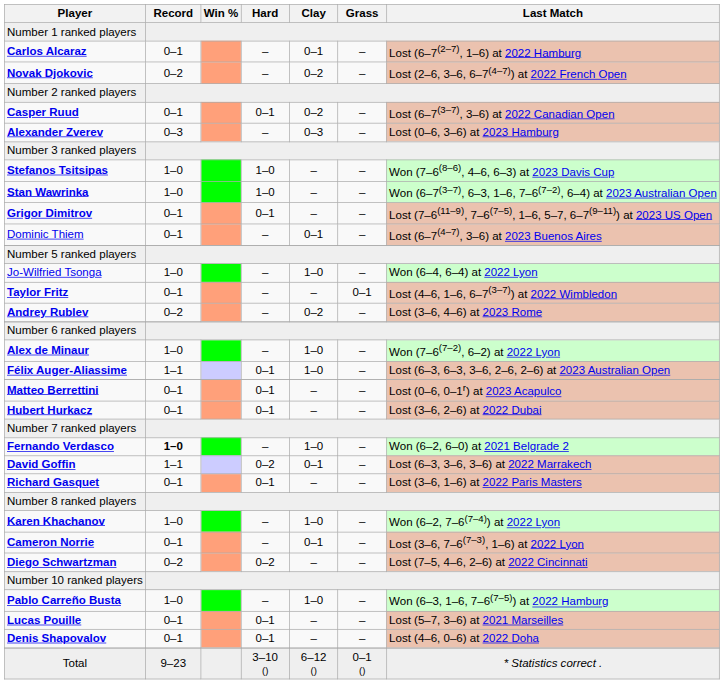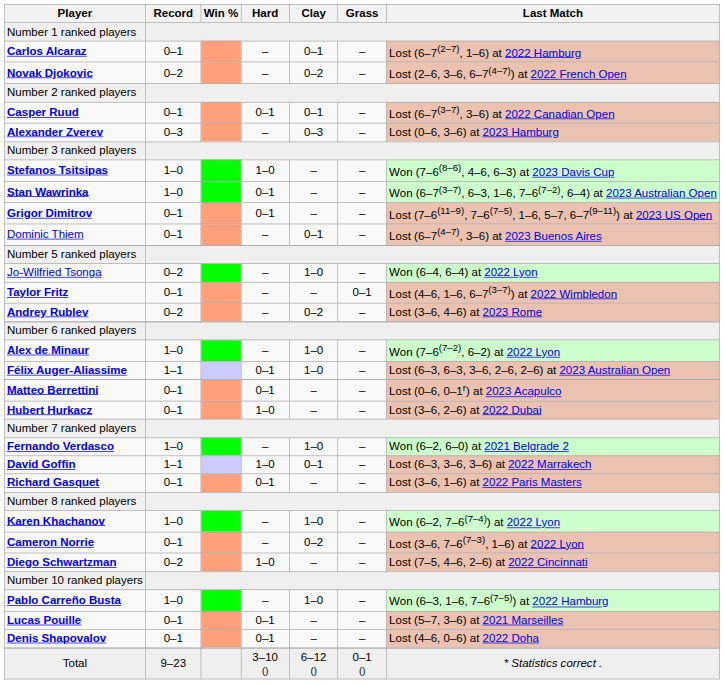 <table class="wikitable sortable nowrap" style=text-align:center>
 <tr>
 <th>Player</th>
 <th width=70>Record</th>
 <th>Win %</th>
 <th width=60>Hard</th>
 <th width=60>Clay</th>
 <th width=60>Grass</th>
 <th>Last Match</th>
 </tr>
 <tr style=background:#efefef>
 <td align=left>Number 1 ranked players</td>
 <td colspan=6></td>
 </tr>
 <tr>
 <td align=left> <strong><a href='#'>Carlos Alcaraz</a></strong></td>
 <td>0–1</td>
 <td bgcolor=FFA07A></td>
 <td>–</td>
 <td>0–1</td>
 <td>–</td>
 <td style=background:#ebc2af;text-align:left>Lost (6–7<sup>(2–7)</sup>, 1–6) at <a href='#'>2022 Hamburg</a></td>
 </tr>
 <tr>
 <td align=left> <strong><a href='#'>Novak Djokovic</a></strong></td>
 <td>0–2</td>
 <td bgcolor=FFA07A></td>
 <td>–</td>
 <td>0–2</td>
 <td>–</td>
 <td style=background:#ebc2af;text-align:left>Lost (2–6, 3–6, 6–7<sup>(4–7)</sup>) at <a href='#'>2022 French Open</a></td>
 </tr>
 <tr style=background:#efefef>
 <td align=left>Number 2 ranked players</td>
 <td colspan=6></td>
 </tr>
 <tr>
 <td align=left> <strong><a href='#'>Casper Ruud</a></strong></td>
 <td>0–1</td>
 <td bgcolor=FFA07A></td>
 <td>0–1</td>
-<td>0–2</td>
+<td>0–1</td>
 <td>–</td>
 <td style=background:#ebc2af;text-align:left>Lost (6–7<sup>(3–7)</sup>, 3–6) at <a href='#'>2022 Canadian Open</a></td>
 </tr>
 <tr>
 <td align=left> <strong><a href='#'>Alexander Zverev</a></strong></td>
 <td>0–3</td>
 <td bgcolor=FFA07A></td>
 <td>–</td>
 <td>0–3</td>
 <td>–</td>
 <td style=background:#ebc2af;text-align:left>Lost (0–6, 3–6) at <a href='#'>2023 Hamburg</a></td>
 </tr>
 <tr style=background:#efefef>
 <td align=left>Number 3 ranked players</td>
 <td colspan=6></td>
 </tr>
 <tr>
 <td align=left> <strong><a href='#'>Stefanos Tsitsipas</a></strong></td>
 <td>1–0</td>
 <td bgcolor=lime></td>
 <td>1–0</td>
 <td>–</td>
 <td>–</td>
 <td style=background:#cfc;text-align:left>Won (7–6<sup>(8–6)</sup>, 4–6, 6–3) at <a href='#'>2023 Davis Cup</a></td>
 </tr>
 <tr>
 <td align=left> <strong><a href='#'>Stan Wawrinka</a></strong></td>
 <td>1–0</td>
 <td bgcolor=lime></td>
-<td>1–0</td>
+<td>0–1</td>
 <td>–</td>
 <td>–</td>
 <td style=background:#cfc;text-align:left>Won (6–7<sup>(3–7)</sup>, 6–3, 1–6, 7–6<sup>(7–2)</sup>, 6–4) at <a href='#'>2023 Australian Open</a></td>
 </tr>
 <tr>
 <td align=left> <strong><a href='#'>Grigor Dimitrov</a></strong></td>
 <td>0–1</td>
 <td bgcolor=FFA07A></td>
 <td>0–1</td>
 <td>–</td>
 <td>–</td>
 <td style=background:#ebc2af;text-align:left>Lost (7–6<sup>(11–9)</sup>, 7–6<sup>(7–5)</sup>, 1–6, 5–7, 6–7<sup>(9–11)</sup>) at <a href='#'>2023 US Open</a></td>
 </tr>
 <tr>
 <td align=left> <a href='#'>Dominic Thiem</a></td>
 <td>0–1</td>
 <td bgcolor=FFA07A></td>
 <td>–</td>
 <td>0–1</td>
 <td>–</td>
 <td style=background:#ebc2af;text-align:left>Lost (6–7<sup>(4–7)</sup>, 3–6) at <a href='#'>2023 Buenos Aires</a></td>
 </tr>
 <tr>
 </tr>
 <tr style=background:#efefef>
 <td align=left>Number 5 ranked players</td>
 <td colspan=6></td>
 </tr>
 <tr>
 <td align=left> <a href='#'>Jo-Wilfried Tsonga</a></td>
-<td>1–0</td>
+<td>0–2</td>
 <td bgcolor=lime></td>
 <td>–</td>
 <td>1–0</td>
 <td>–</td>
 <td style=background:#cfc;text-align:left>Won (6–4, 6–4) at <a href='#'>2022 Lyon</a></td>
 </tr>
 <tr>
 <td align=left> <strong><a href='#'>Taylor Fritz</a></strong></td>
 <td>0–1</td>
 <td bgcolor=FFA07A></td>
 <td>–</td>
 <td>–</td>
 <td>0–1</td>
 <td style=background:#ebc2af;text-align:left>Lost (4–6, 1–6, 6–7<sup>(3–7)</sup>) at <a href='#'>2022 Wimbledon</a></td>
 </tr>
 <tr>
 <td align=left> <strong><a href='#'>Andrey Rublev</a></strong></td>
 <td>0–2</td>
 <td bgcolor=FFA07A></td>
 <td>–</td>
 <td>0–2</td>
 <td>–</td>
 <td style=background:#ebc2af;text-align:left>Lost (3–6, 4–6) at <a href='#'>2023 Rome</a></td>
 </tr>
 <tr>
 </tr>
 <tr style=background:#efefef>
 <td align=left>Number 6 ranked players</td>
 <td colspan=6></td>
 </tr>
 <tr>
 <td align=left> <strong><a href='#'>Alex de Minaur</a></strong></td>
 <td>1–0</td>
 <td bgcolor=lime></td>
 <td>–</td>
 <td>1–0</td>
 <td>–</td>
 <td style=background:#cfc;text-align:left>Won (7–6<sup>(7–2)</sup>, 6–2) at <a href='#'>2022 Lyon</a></td>
 </tr>
 <tr>
 <td align=left> <strong><a href='#'>Félix Auger-Aliassime</a></strong></td>
 <td>1–1</td>
 <td bgcolor=#ccf></td>
 <td>0–1</td>
 <td>1–0</td>
 <td>–</td>
 <td style=background:#ebc2af;text-align:left>Lost (6–3, 6–3, 3–6, 2–6, 2–6) at <a href='#'>2023 Australian Open</a></td>
 </tr>
 <tr style=background:#efefef>
 </tr>
 <tr>
 <td align=left> <strong><a href='#'>Matteo Berrettini</a></strong></td>
 <td>0–1</td>
 <td bgcolor=FFA07A></td>
 <td>0–1</td>
 <td>–</td>
 <td>–</td>
 <td style=background:#ebc2af;text-align:left>Lost (0–6, 0–1<sup>r</sup>) at <a href='#'>2023 Acapulco</a></td>
 </tr>
 <tr>
 <td align=left> <strong><a href='#'>Hubert Hurkacz</a></strong></td>
 <td>0–1</td>
 <td bgcolor=FFA07A></td>
-<td>0–1</td>
+<td>1–0</td>
 <td>–</td>
 <td>–</td>
 <td style=background:#ebc2af;text-align:left>Lost (3–6, 2–6) at <a href='#'>2022 Dubai</a></td>
 </tr>
 <tr style=background:#efefef>
 <td align=left>Number 7 ranked players</td>
 <td colspan=6></td>
 </tr>
 <tr>
 <td align=left> <strong><a href='#'>Fernando Verdasco</a></strong></td>
-<td><strong>1–0</strong></td>
+<td>1–0</td>
 <td bgcolor=lime></td>
 <td>–</td>
 <td>1–0</td>
 <td>–</td>
 <td style=background:#cfc;text-align:left>Won (6–2, 6–0) at <a href='#'>2021 Belgrade 2</a></td>
 </tr>
 <tr>
 <td align=left> <strong><a href='#'>David Goffin</a></strong></td>
 <td>1–1</td>
 <td bgcolor=#ccf></td>
-<td>0–2</td>
+<td>1–0</td>
 <td>0–1</td>
 <td>–</td>
 <td style=background:#ebc2af;text-align:left>Lost (6–3, 3–6, 3–6) at <a href='#'>2022 Marrakech</a></td>
 </tr>
 <tr>
 <td align=left> <strong><a href='#'>Richard Gasquet</a></strong></td>
 <td>0–1</td>
 <td bgcolor=FFA07A></td>
 <td>0–1</td>
 <td>–</td>
 <td>–</td>
 <td style=background:#ebc2af;text-align:left>Lost (3–6, 1–6) at <a href='#'>2022 Paris Masters</a></td>
 </tr>
 <tr style=background:#efefef>
 <td align=left>Number 8 ranked players</td>
 <td colspan=6></td>
 </tr>
 <tr>
 <td align=left> <strong><a href='#'>Karen Khachanov</a></strong></td>
 <td>1–0</td>
 <td bgcolor=lime></td>
 <td>–</td>
 <td>1–0</td>
 <td>–</td>
 <td style=background:#cfc;text-align:left>Won (6–2, 7–6<sup>(7–4)</sup>) at <a href='#'>2022 Lyon</a></td>
 </tr>
 <tr>
 <td align=left> <strong><a href='#'>Cameron Norrie</a></strong></td>
 <td>0–1</td>
 <td bgcolor=FFA07A></td>
 <td>–</td>
-<td>0–1</td>
+<td>0–2</td>
 <td>–</td>
 <td style=background:#ebc2af;text-align:left>Lost (3–6, 7–6<sup>(7–3)</sup>, 1–6) at <a href='#'>2022 Lyon</a></td>
 </tr>
 <tr>
 <td align=left> <strong><a href='#'>Diego Schwartzman</a></strong></td>
 <td>0–2</td>
 <td bgcolor=FFA07A></td>
-<td>0–2</td>
+<td>1–0</td>
 <td>–</td>
 <td>–</td>
 <td style=background:#ebc2af;text-align:left>Lost (7–5, 4–6, 2–6) at <a href='#'>2022 Cincinnati</a></td>
 </tr>
 <tr style=background:#efefef>
 <td align=left>Number 10 ranked players</td>
 <td colspan=6></td>
 </tr>
 <tr>
 <td align=left> <strong><a href='#'>Pablo Carreño Busta</a></strong></td>
 <td>1–0</td>
 <td bgcolor=lime></td>
 <td>–</td>
 <td>1–0</td>
 <td>–</td>
 <td style=background:#cfc;text-align:left>Won (6–3, 1–6, 7–6<sup>(7–5)</sup>) at <a href='#'>2022 Hamburg</a></td>
 </tr>
 <tr>
 <td align=left> <strong><a href='#'>Lucas Pouille</a></strong></td>
 <td>0–1</td>
 <td bgcolor=FFA07A></td>
 <td>0–1</td>
 <td>–</td>
 <td>–</td>
 <td style=background:#ebc2af;text-align:left>Lost (5–7, 3–6) at <a href='#'>2021 Marseilles</a></td>
 </tr>
 <tr>
 <td align=left> <strong><a href='#'>Denis Shapovalov</a></strong></td>
 <td>0–1</td>
 <td bgcolor=FFA07A></td>
 <td>0–1</td>
 <td>–</td>
 <td>–</td>
 <td style=background:#ebc2af;text-align:left>Lost (4–6, 0–6) at <a href='#'>2022 Doha</a></td>
 </tr>
 <tr>
 </tr>
 <tr bgcolor=efefef class="sortbottom">
 <td>Total</td>
 <td>9–23</td>
 <td></td>
 <td>3–10 <br> <small>()</small></td>
 <td>6–12 <br> <small>()</small></td>
 <td>0–1 <br> <small>()</small></td>
 <td><em>* Statistics correct .</em></td>
 </tr>
 </table>
